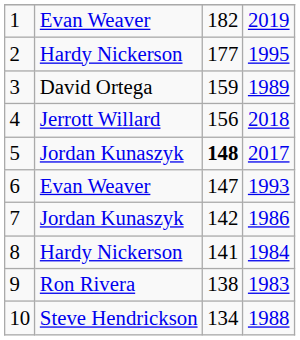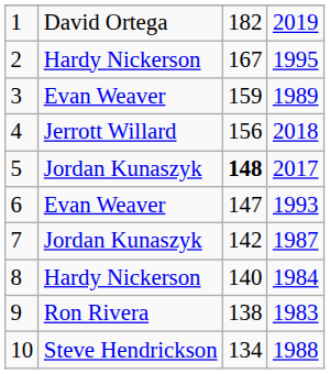 <table class="wikitable">
 <tr>
 </tr>
 <tr>
 <td>1</td>
-<td><a href='#'>Evan Weaver</a></td>
+<td>David Ortega</td>
 <td>182</td>
 <td><a href='#'>2019</a></td>
 </tr>
 <tr>
 <td>2</td>
 <td><a href='#'>Hardy Nickerson</a></td>
-<td>177</td>
+<td>167</td>
 <td><a href='#'>1995</a></td>
 </tr>
 <tr>
 <td>3</td>
-<td>David Ortega</td>
+<td><a href='#'>Evan Weaver</a></td>
 <td>159</td>
 <td><a href='#'>1989</a></td>
 </tr>
 <tr>
 <td>4</td>
 <td><a href='#'>Jerrott Willard</a></td>
 <td>156</td>
 <td><a href='#'>2018</a></td>
 </tr>
 <tr>
 <td>5</td>
 <td><a href='#'>Jordan Kunaszyk</a></td>
 <td><strong>148</strong></td>
 <td><a href='#'>2017</a></td>
 </tr>
 <tr>
 <td>6</td>
 <td><a href='#'>Evan Weaver</a></td>
 <td>147</td>
 <td><a href='#'>1993</a></td>
 </tr>
 <tr>
 <td>7</td>
 <td><a href='#'>Jordan Kunaszyk</a></td>
 <td>142</td>
-<td><a href='#'>1986</a></td>
+<td><a href='#'>1987</a></td>
 </tr>
 <tr>
 <td>8</td>
 <td><a href='#'>Hardy Nickerson</a></td>
-<td>141</td>
+<td>140</td>
 <td><a href='#'>1984</a></td>
 </tr>
 <tr>
 <td>9</td>
 <td><a href='#'>Ron Rivera</a></td>
 <td>138</td>
 <td><a href='#'>1983</a></td>
 </tr>
 <tr>
 <td>10</td>
 <td><a href='#'>Steve Hendrickson</a></td>
 <td>134</td>
 <td><a href='#'>1988</a></td>
 </tr>
 </table>
